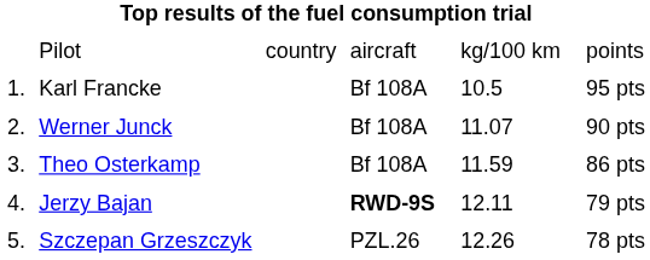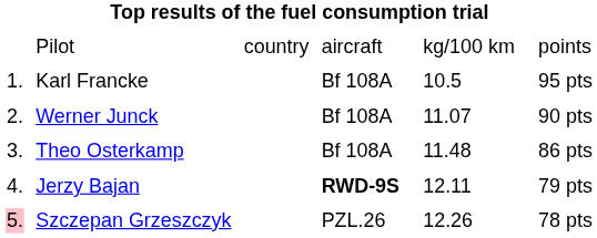 <table cellspacing=8>
 <tr>
 <th colspan=12>Top results of the fuel consumption trial</th>
 </tr>
 <tr>
 <td> </td>
 <td>Pilot</td>
 <td>country</td>
 <td>aircraft</td>
 <td>kg/100 km  </td>
 <td>points</td>
 </tr>
 <tr>
 <td>1.</td>
 <td>Karl Francke</td>
 <td>  </td>
 <td>Bf 108A</td>
 <td>10.5</td>
 <td>95 pts</td>
 </tr>
 <tr>
 <td>2.</td>
 <td><a href='#'>Werner Junck</a></td>
 <td></td>
 <td>Bf 108A</td>
 <td>11.07</td>
 <td>90 pts</td>
 </tr>
 <tr>
 <td>3.</td>
 <td><a href='#'>Theo Osterkamp</a></td>
 <td></td>
 <td>Bf 108A</td>
-<td>11.59</td>
+<td>11.48</td>
 <td>86 pts</td>
 </tr>
 <tr>
 <td>4.</td>
 <td><a href='#'>Jerzy Bajan</a></td>
 <td></td>
 <td><strong>RWD-9S  </strong></td>
 <td>12.11</td>
 <td>79 pts</td>
 </tr>
 <tr>
-<td>5.</td>
+<td style="background: pink;">5.</td>
 <td><a href='#'>Szczepan Grzeszczyk</a></td>
 <td></td>
 <td>PZL.26</td>
 <td>12.26</td>
 <td>78 pts</td>
 </tr>
 </table>
